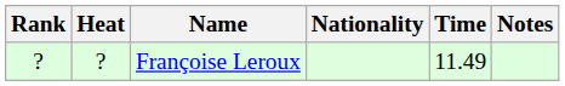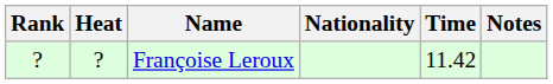 <table class="wikitable sortable" style="text-align:center">
 <tr>
 <th>Rank</th>
 <th>Heat</th>
 <th>Name</th>
 <th>Nationality</th>
 <th>Time</th>
 <th>Notes</th>
 </tr>
 <tr bgcolor=ddffdd>
 <td>?</td>
 <td>?</td>
 <td align=left><a href='#'>Françoise Leroux</a></td>
 <td align=left></td>
-<td>11.49</td>
+<td>11.42</td>
 <td></td>
 </tr>
 </table>
